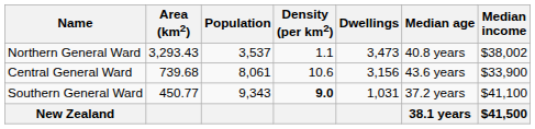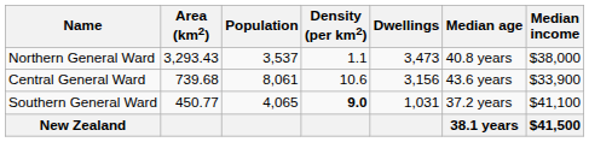 <table class="wikitable">
 <tr>
 <th>Name</th>
 <th>Area<br>(km<sup>2</sup>)</th>
 <th>Population</th>
 <th>Density<br>(per km<sup>2</sup>)</th>
 <th>Dwellings</th>
 <th>Median age</th>
 <th>Median<br>income</th>
 </tr>
 <tr>
 <td>Northern General Ward</td>
 <td style="text-align:right;">3,293.43</td>
 <td style="text-align:right;">3,537</td>
 <td style="text-align:right;">1.1</td>
 <td style="text-align:right;">3,473</td>
 <td>40.8 years</td>
-<td>$38,002</td>
+<td>$38,000</td>
 </tr>
 <tr>
 <td>Central General Ward</td>
 <td style="text-align:right;">739.68</td>
 <td style="text-align:right;">8,061</td>
 <td style="text-align:right;">10.6</td>
 <td style="text-align:right;">3,156</td>
 <td>43.6 years</td>
 <td>$33,900</td>
 </tr>
 <tr>
 <td>Southern General Ward</td>
 <td style="text-align:right;">450.77</td>
-<td style="text-align:right;">9,343</td>
+<td style="text-align:right;">4,065</td>
 <td style="text-align:right;"><strong>9.0</strong></td>
 <td style="text-align:right;">1,031</td>
 <td>37.2 years</td>
 <td>$41,100</td>
 </tr>
 <tr>
 <th>New Zealand</th>
 <th></th>
 <th></th>
 <th></th>
 <th></th>
 <th>38.1 years</th>
 <th style="text-align:left;">$41,500</th>
 </tr>
 </table>
